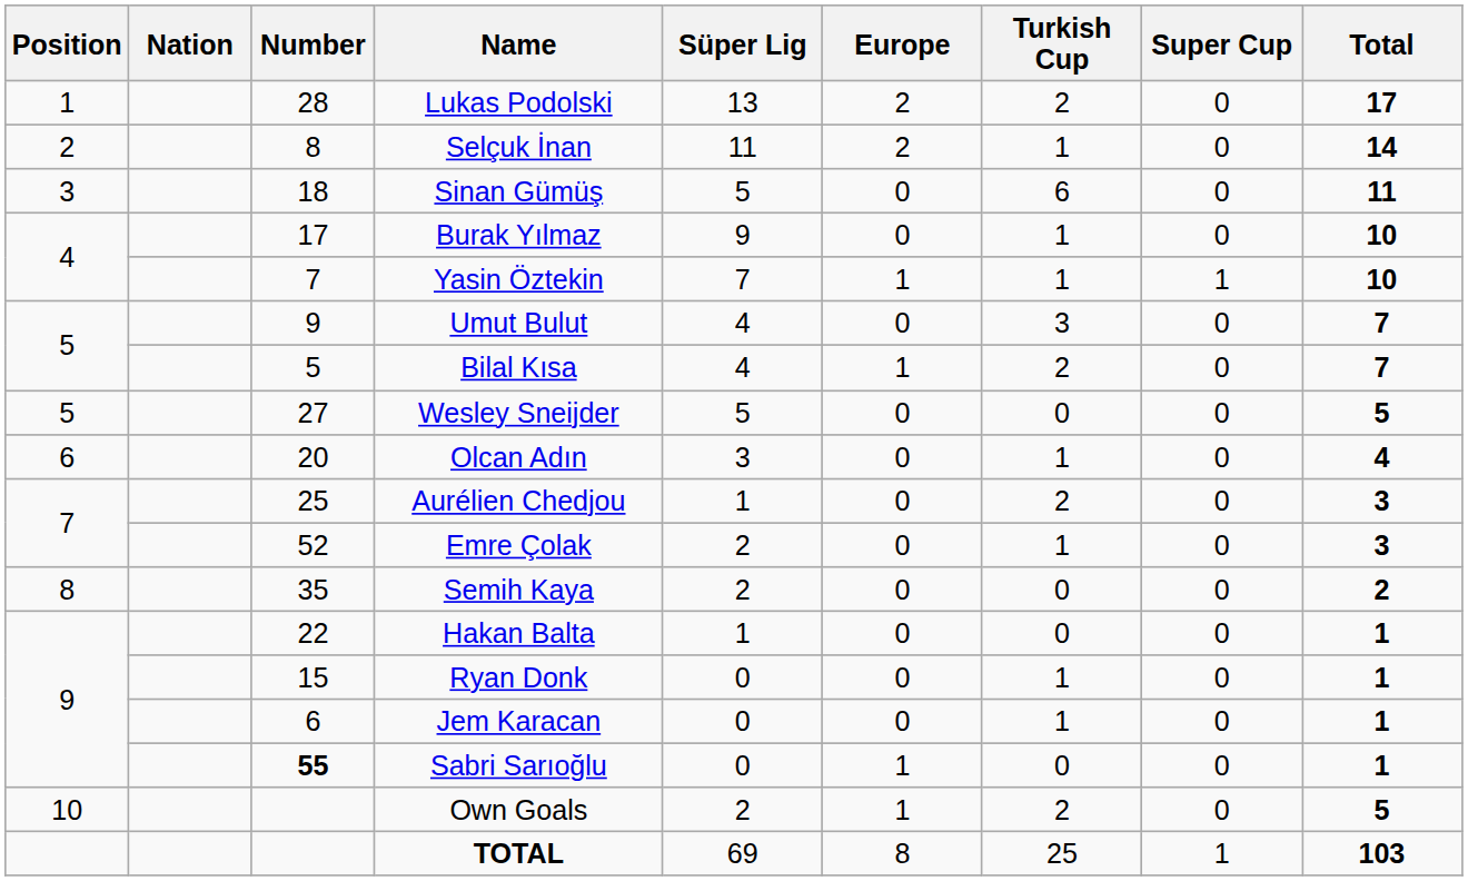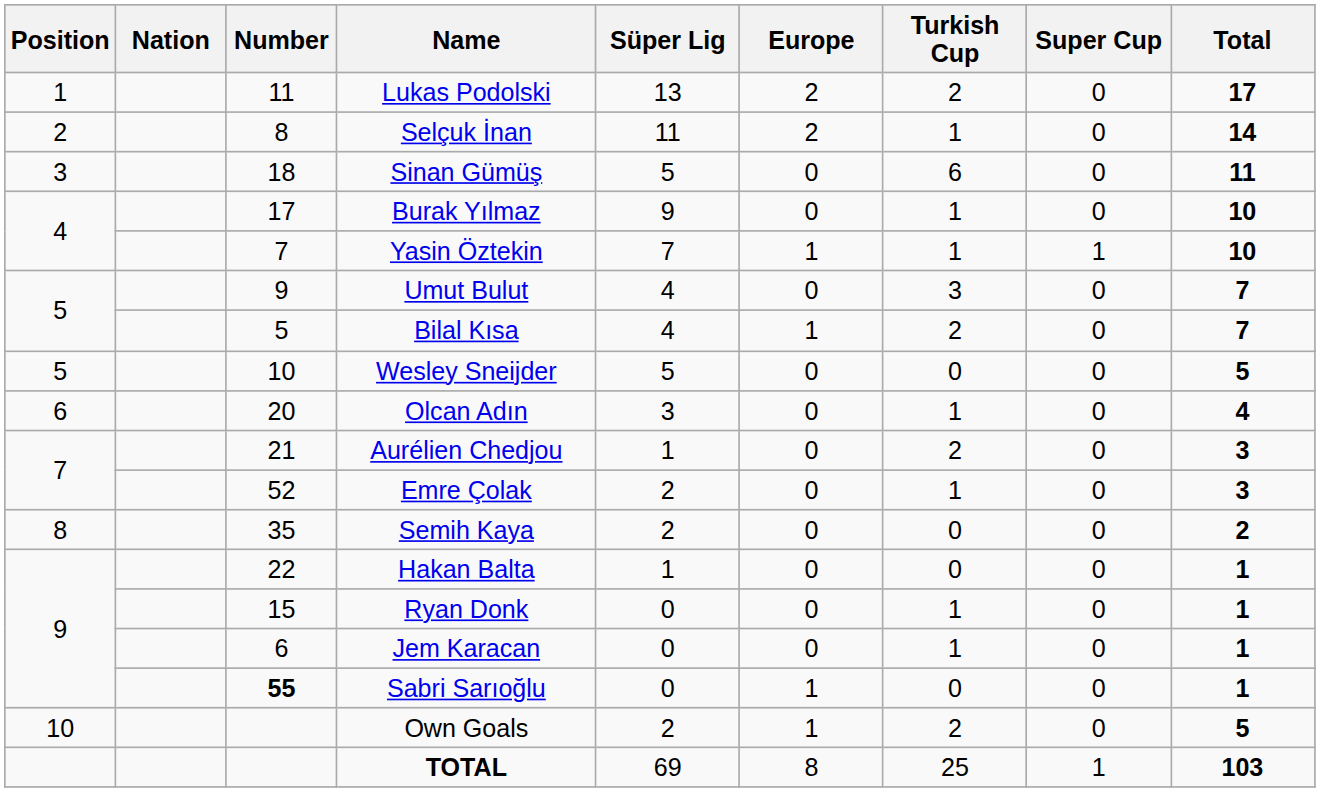 <table class="wikitable" style="font-size: 95%; text-align: center;">
 <tr>
 <th width=60>Position</th>
 <th width=60>Nation</th>
 <th width=60>Number</th>
 <th width=150>Name</th>
 <th width=80>Süper Lig</th>
 <th width=80>Europe</th>
 <th width=80>Turkish Cup</th>
 <th width=80>Super Cup</th>
 <th width=80>Total</th>
 </tr>
 <tr>
 <td>1</td>
 <td></td>
-<td>28</td>
+<td>11</td>
 <td><a href='#'>Lukas Podolski</a></td>
 <td>13</td>
 <td>2</td>
 <td>2</td>
 <td>0</td>
 <td><strong>17</strong></td>
 </tr>
 <tr>
 <td>2</td>
 <td></td>
 <td>8</td>
 <td><a href='#'>Selçuk İnan</a></td>
 <td>11</td>
 <td>2</td>
 <td>1</td>
 <td>0</td>
 <td><strong>14</strong></td>
 </tr>
 <tr>
 <td>3</td>
 <td></td>
 <td>18</td>
 <td><a href='#'>Sinan Gümüş</a></td>
 <td>5</td>
 <td>0</td>
 <td>6</td>
 <td>0</td>
 <td><strong>11</strong></td>
 </tr>
 <tr>
 <td rowspan=2>4</td>
 <td></td>
 <td>17</td>
 <td><a href='#'>Burak Yılmaz</a></td>
 <td>9</td>
 <td>0</td>
 <td>1</td>
 <td>0</td>
 <td><strong>10</strong></td>
 </tr>
 <tr>
 <td></td>
 <td>7</td>
 <td><a href='#'>Yasin Öztekin</a></td>
 <td>7</td>
 <td>1</td>
 <td>1</td>
 <td>1</td>
 <td><strong>10</strong></td>
 </tr>
 <tr>
 <td rowspan=2>5</td>
 <td></td>
 <td>9</td>
 <td><a href='#'>Umut Bulut</a></td>
 <td>4</td>
 <td>0</td>
 <td>3</td>
 <td>0</td>
 <td><strong>7</strong></td>
 </tr>
 <tr>
 <td></td>
 <td>5</td>
 <td><a href='#'>Bilal Kısa</a></td>
 <td>4</td>
 <td>1</td>
 <td>2</td>
 <td>0</td>
 <td><strong>7</strong></td>
 </tr>
 <tr>
 <td>5</td>
 <td></td>
-<td>27</td>
+<td>10</td>
 <td><a href='#'>Wesley Sneijder</a></td>
 <td>5</td>
 <td>0</td>
 <td>0</td>
 <td>0</td>
 <td><strong>5</strong></td>
 </tr>
 <tr>
 <td>6</td>
 <td></td>
 <td>20</td>
 <td><a href='#'>Olcan Adın</a></td>
 <td>3</td>
 <td>0</td>
 <td>1</td>
 <td>0</td>
 <td><strong>4</strong></td>
 </tr>
 <tr>
 <td rowspan=2>7</td>
 <td></td>
-<td>25</td>
+<td>21</td>
 <td><a href='#'>Aurélien Chedjou</a></td>
 <td>1</td>
 <td>0</td>
 <td>2</td>
 <td>0</td>
 <td><strong>3</strong></td>
 </tr>
 <tr>
 <td></td>
 <td>52</td>
 <td><a href='#'>Emre Çolak</a></td>
 <td>2</td>
 <td>0</td>
 <td>1</td>
 <td>0</td>
 <td><strong>3</strong></td>
 </tr>
 <tr>
 <td>8</td>
 <td></td>
 <td>35</td>
 <td><a href='#'>Semih Kaya</a></td>
 <td>2</td>
 <td>0</td>
 <td>0</td>
 <td>0</td>
 <td><strong>2</strong></td>
 </tr>
 <tr>
 <td rowspan=4>9</td>
 <td></td>
 <td>22</td>
 <td><a href='#'>Hakan Balta</a></td>
 <td>1</td>
 <td>0</td>
 <td>0</td>
 <td>0</td>
 <td><strong>1</strong></td>
 </tr>
 <tr>
 <td></td>
 <td>15</td>
 <td><a href='#'>Ryan Donk</a></td>
 <td>0</td>
 <td>0</td>
 <td>1</td>
 <td>0</td>
 <td><strong>1</strong></td>
 </tr>
 <tr>
 <td></td>
 <td>6</td>
 <td><a href='#'>Jem Karacan</a></td>
 <td>0</td>
 <td>0</td>
 <td>1</td>
 <td>0</td>
 <td><strong>1</strong></td>
 </tr>
 <tr>
 <td></td>
 <td><strong>55</strong></td>
 <td><a href='#'>Sabri Sarıoğlu</a></td>
 <td>0</td>
 <td>1</td>
 <td>0</td>
 <td>0</td>
 <td><strong>1</strong></td>
 </tr>
 <tr>
 <td>10</td>
 <td></td>
 <td></td>
 <td>Own Goals</td>
 <td>2</td>
 <td>1</td>
 <td>2</td>
 <td>0</td>
 <td><strong>5</strong></td>
 </tr>
 <tr>
 <td></td>
 <td></td>
 <td></td>
 <td><strong>TOTAL</strong></td>
 <td>69</td>
 <td>8</td>
 <td>25</td>
 <td>1</td>
 <td><strong>103</strong></td>
 </tr>
 </table>
